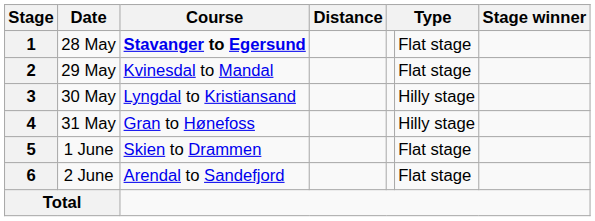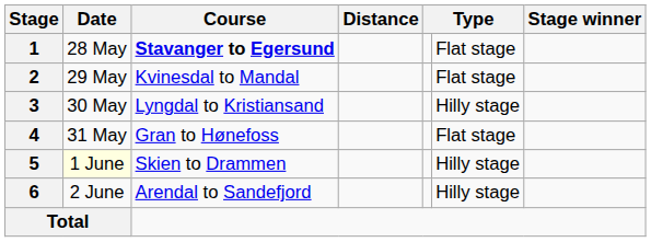 <table class="wikitable">
 <tr>
 <th scope="col">Stage</th>
 <th scope="col">Date</th>
 <th scope="col">Course</th>
 <th scope="col">Distance</th>
 <th scope="col" colspan="2">Type</th>
 <th scope="col">Stage winner</th>
 </tr>
 <tr>
 <th scope="row" style="text-align:center;">1</th>
 <td style="text-align:center;">28 May</td>
 <td><strong><a href='#'>Stavanger</a> to <a href='#'>Egersund</a></strong></td>
 <td style="text-align:center;"></td>
 <td></td>
 <td>Flat stage</td>
 <td></td>
 </tr>
 <tr>
 <th scope="row" style="text-align:center;">2</th>
 <td style="text-align:center;">29 May</td>
 <td><a href='#'>Kvinesdal</a> to <a href='#'>Mandal</a></td>
 <td style="text-align:center;"></td>
 <td></td>
 <td>Flat stage</td>
 <td></td>
 </tr>
 <tr>
 <th scope="row" style="text-align:center;">3</th>
 <td style="text-align:center;">30 May</td>
 <td><a href='#'>Lyngdal</a> to <a href='#'>Kristiansand</a></td>
 <td style="text-align:center;"></td>
 <td></td>
 <td>Hilly stage</td>
 <td></td>
 </tr>
 <tr>
 <th scope="row" style="text-align:center;">4</th>
 <td style="text-align:center;">31 May</td>
 <td><a href='#'>Gran</a> to <a href='#'>Hønefoss</a></td>
 <td style="text-align:center;"></td>
 <td></td>
-<td>Hilly stage</td>
+<td>Flat stage</td>
 <td></td>
 </tr>
 <tr>
 <th scope="row" style="text-align:center;">5</th>
-<td style="text-align:center;">1 June</td>
+<td style="background: lightyellow; text-align:center;">1 June</td>
 <td><a href='#'>Skien</a> to <a href='#'>Drammen</a></td>
 <td style="text-align:center;"></td>
 <td></td>
-<td>Flat stage</td>
+<td>Hilly stage</td>
 <td></td>
 </tr>
 <tr>
 <th scope="row" style="text-align:center;">6</th>
 <td style="text-align:center;">2 June</td>
 <td><a href='#'>Arendal</a> to <a href='#'>Sandefjord</a></td>
 <td style="text-align:center;"></td>
 <td></td>
-<td>Flat stage</td>
+<td>Hilly stage</td>
 <td></td>
 </tr>
 <tr>
 <th colspan="2">Total</th>
 <td colspan="5" style="text-align:center;"></td>
 </tr>
 </table>
